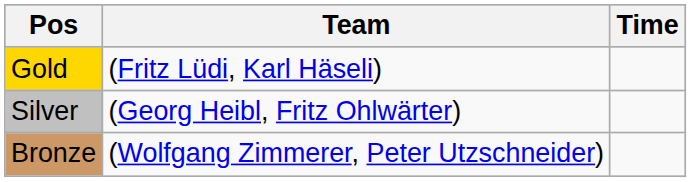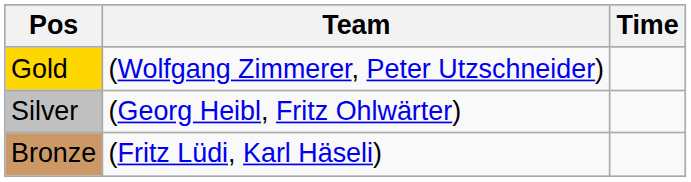 <table class="wikitable">
 <tr>
 <th>Pos</th>
 <th>Team</th>
 <th>Time</th>
 </tr>
 <tr>
 <td style="background:gold">Gold</td>
-<td> (<a href='#'>Fritz Lüdi</a>, <a href='#'>Karl Häseli</a>)</td>
+<td> (<a href='#'>Wolfgang Zimmerer</a>, <a href='#'>Peter Utzschneider</a>)</td>
 <td></td>
 </tr>
 <tr>
 <td style="background:silver">Silver</td>
 <td> (<a href='#'>Georg Heibl</a>, <a href='#'>Fritz Ohlwärter</a>)</td>
 <td></td>
 </tr>
 <tr>
 <td style="background:#cc9966">Bronze</td>
-<td> (<a href='#'>Wolfgang Zimmerer</a>, <a href='#'>Peter Utzschneider</a>)</td>
+<td> (<a href='#'>Fritz Lüdi</a>, <a href='#'>Karl Häseli</a>)</td>
 <td></td>
 </tr>
 </table>
